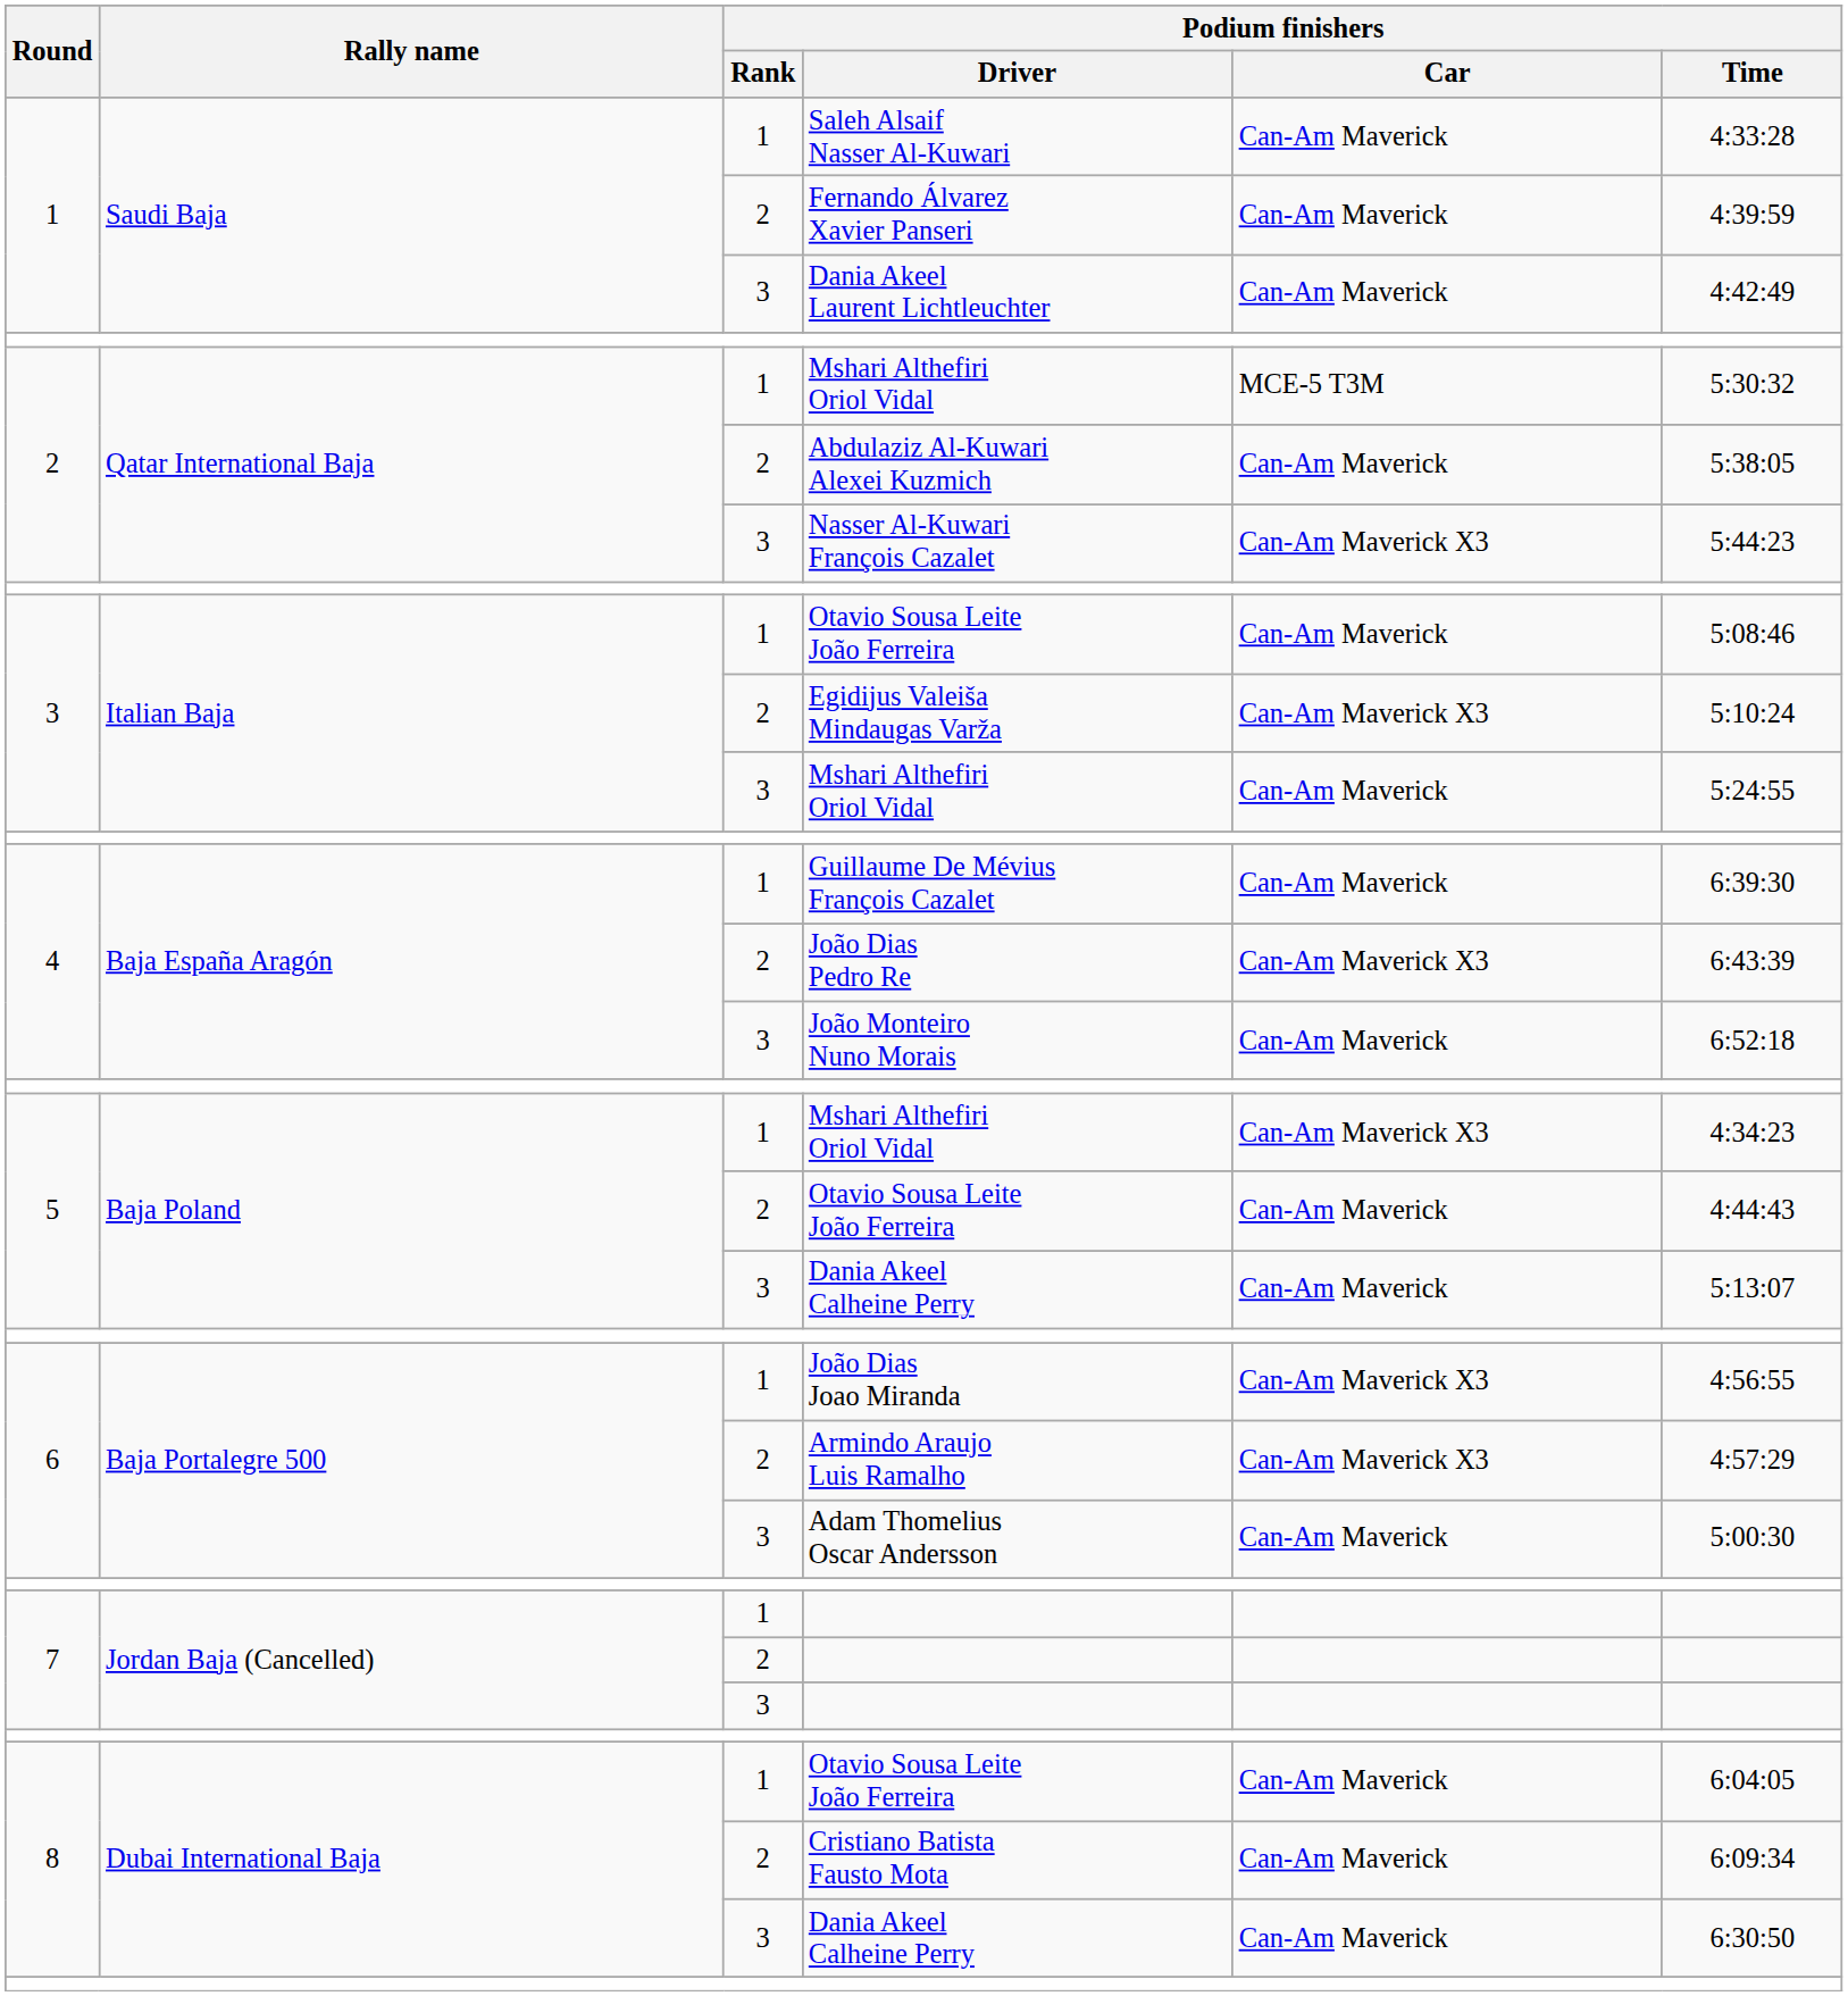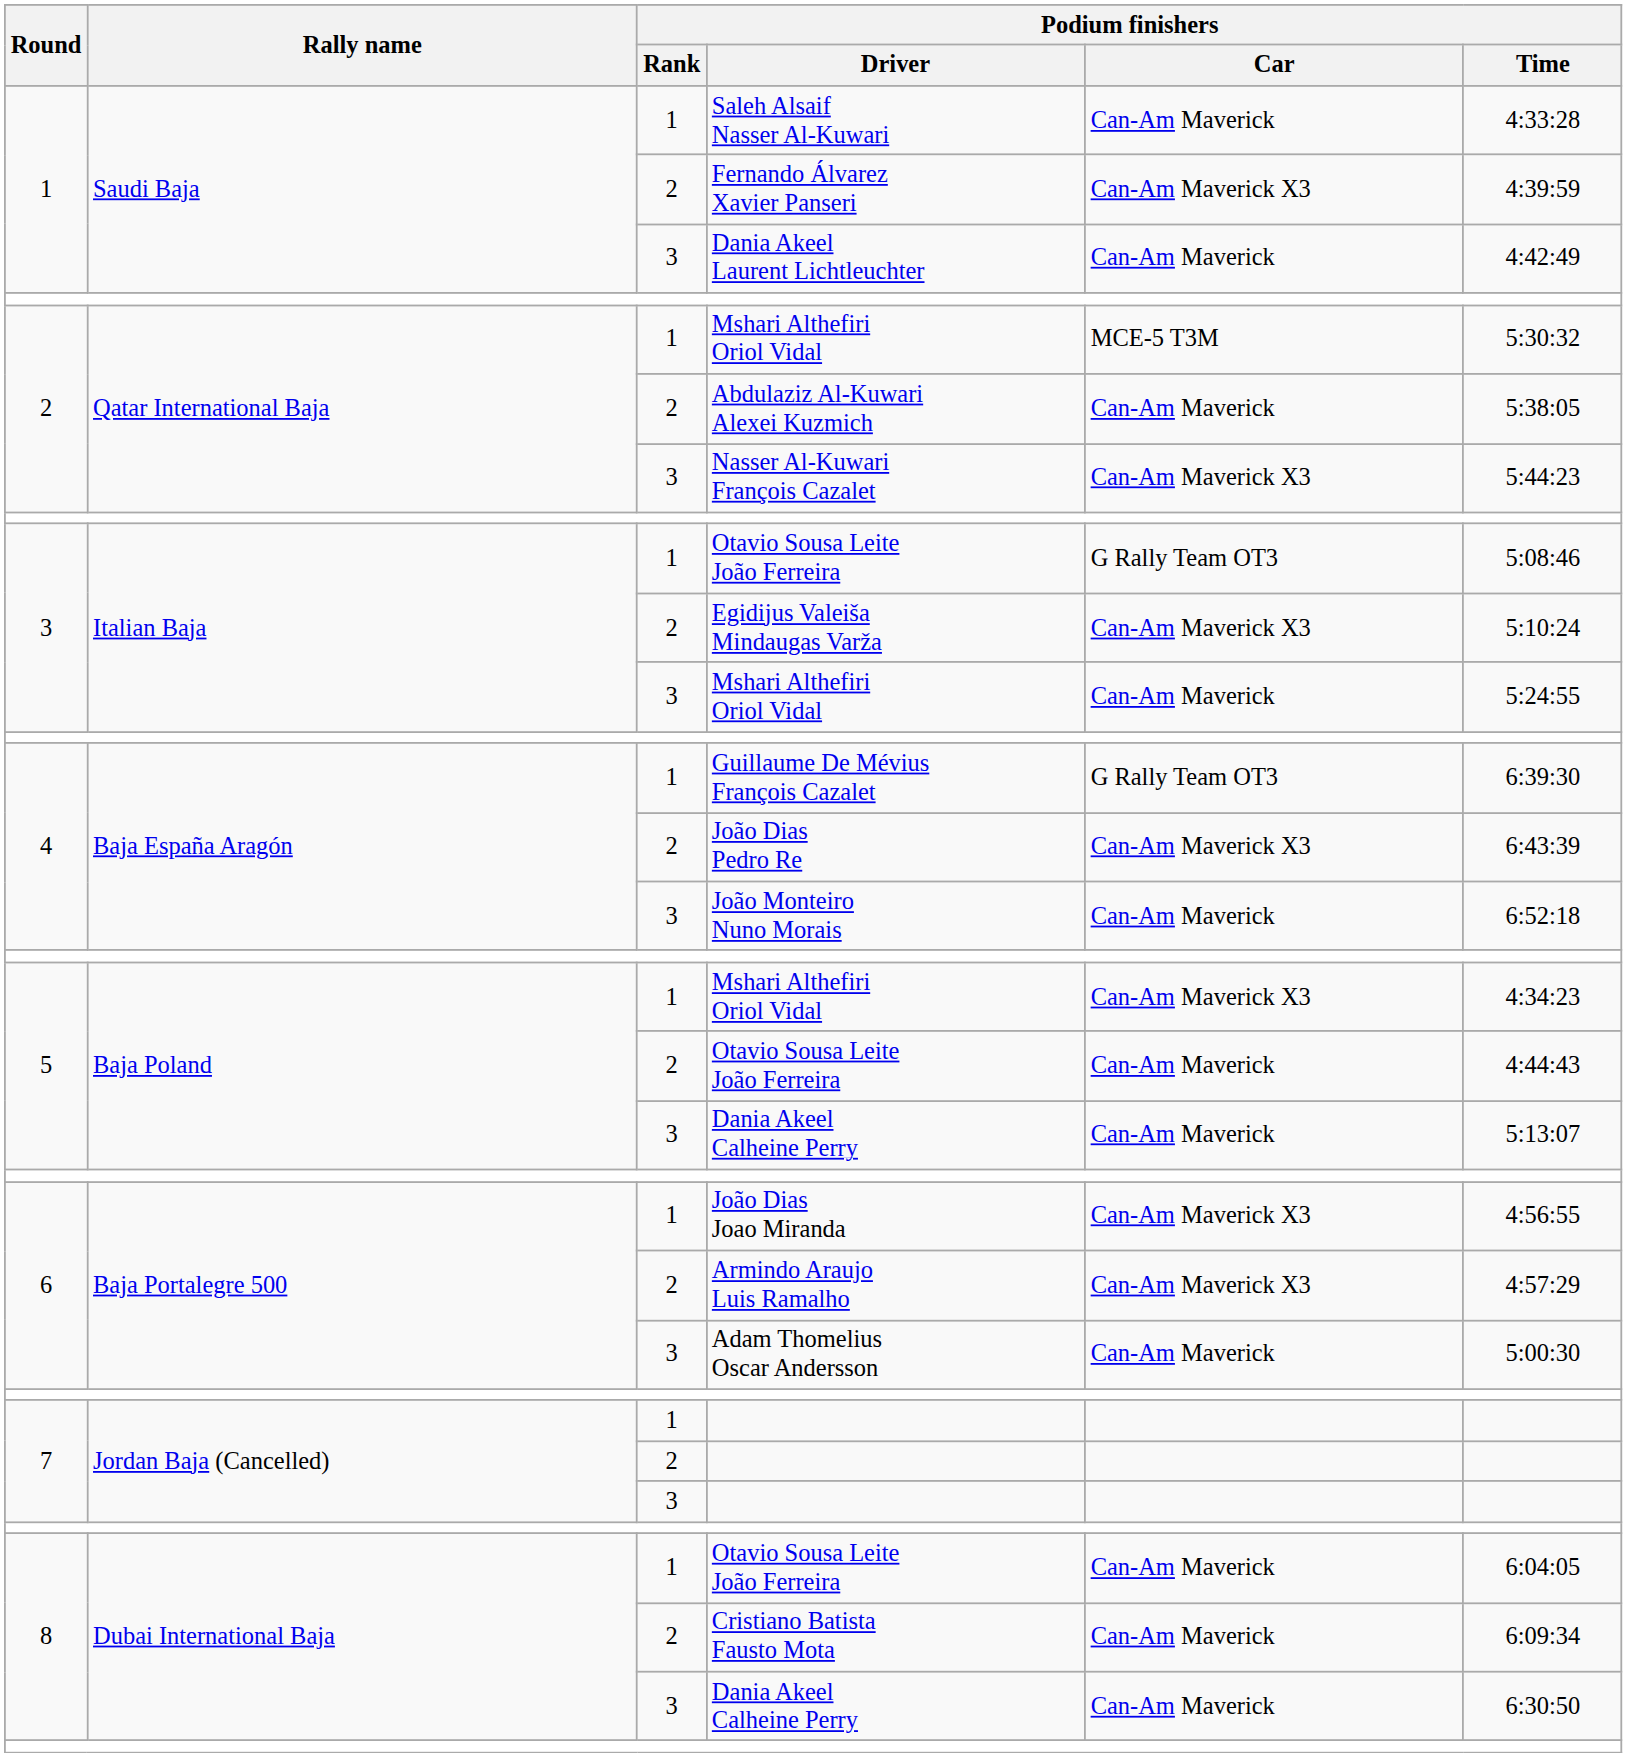 <table class="wikitable" style="font-size:85%;">
 <tr>
 <th rowspan=2>Round</th>
 <th style="width:22em" rowspan=2>Rally name</th>
 <th colspan=4>Podium finishers</th>
 </tr>
 <tr>
 <th>Rank</th>
 <th style="width:15em">Driver</th>
 <th style="width:15em">Car</th>
 <th style="width:6em">Time</th>
 </tr>
 <tr>
 <td rowspan=3 align=center>1</td>
 <td rowspan=3> <a href='#'>Saudi Baja</a></td>
 <td align=center>1</td>
 <td> <a href='#'>Saleh Alsaif</a> <br> <a href='#'>Nasser Al-Kuwari</a></td>
 <td><a href='#'>Can-Am</a> Maverick</td>
 <td align=center>4:33:28</td>
 </tr>
 <tr>
 <td align=center>2</td>
 <td> <a href='#'>Fernando Álvarez</a> <br> <a href='#'>Xavier Panseri</a></td>
-<td><a href='#'>Can-Am</a> Maverick</td>
+<td><a href='#'>Can-Am</a> Maverick X3</td>
 <td align=center>4:39:59</td>
 </tr>
 <tr>
 <td align=center>3</td>
 <td> <a href='#'>Dania Akeel</a> <br> <a href='#'>Laurent Lichtleuchter</a></td>
 <td><a href='#'>Can-Am</a> Maverick</td>
 <td align=center>4:42:49</td>
 </tr>
 <tr style="background:white;">
 <td colspan=6></td>
 </tr>
 <tr>
 <td rowspan=3 align=center>2</td>
 <td rowspan=3> <a href='#'>Qatar International Baja</a></td>
 <td align=center>1</td>
 <td> <a href='#'>Mshari Althefiri</a> <br> <a href='#'>Oriol Vidal</a></td>
 <td>MCE-5 T3M</td>
 <td align=center>5:30:32</td>
 </tr>
 <tr>
 <td align=center>2</td>
 <td> <a href='#'>Abdulaziz Al-Kuwari</a> <br> <a href='#'>Alexei Kuzmich</a></td>
 <td><a href='#'>Can-Am</a> Maverick</td>
 <td align=center>5:38:05</td>
 </tr>
 <tr>
 <td align=center>3</td>
 <td> <a href='#'>Nasser Al-Kuwari</a> <br> <a href='#'>François Cazalet</a></td>
 <td><a href='#'>Can-Am</a> Maverick X3</td>
 <td align=center>5:44:23</td>
 </tr>
 <tr style="background:white;">
 <td colspan=6></td>
 </tr>
 <tr>
 <td rowspan=3 align=center>3</td>
 <td rowspan=3> <a href='#'>Italian Baja</a></td>
 <td align=center>1</td>
 <td> <a href='#'>Otavio Sousa Leite</a> <br> <a href='#'>João Ferreira</a></td>
-<td><a href='#'>Can-Am</a> Maverick</td>
+<td>G Rally Team OT3</td>
 <td align=center>5:08:46</td>
 </tr>
 <tr>
 <td align=center>2</td>
 <td> <a href='#'>Egidijus Valeiša</a> <br> <a href='#'>Mindaugas Varža</a></td>
 <td><a href='#'>Can-Am</a> Maverick X3</td>
 <td align=center>5:10:24</td>
 </tr>
 <tr>
 <td align=center>3</td>
 <td> <a href='#'>Mshari Althefiri</a> <br> <a href='#'>Oriol Vidal</a></td>
 <td><a href='#'>Can-Am</a> Maverick</td>
 <td align=center>5:24:55</td>
 </tr>
 <tr style="background:white;">
 <td colspan=6></td>
 </tr>
 <tr>
 <td rowspan=3 align=center>4</td>
 <td rowspan=3> <a href='#'>Baja España Aragón</a></td>
 <td align=center>1</td>
 <td> <a href='#'>Guillaume De Mévius</a> <br> <a href='#'>François Cazalet</a></td>
-<td><a href='#'>Can-Am</a> Maverick</td>
+<td>G Rally Team OT3</td>
 <td align=center>6:39:30</td>
 </tr>
 <tr>
 <td align=center>2</td>
 <td> <a href='#'>João Dias</a> <br> <a href='#'>Pedro Re</a></td>
 <td><a href='#'>Can-Am</a> Maverick X3</td>
 <td align=center>6:43:39</td>
 </tr>
 <tr>
 <td align=center>3</td>
 <td> <a href='#'>João Monteiro</a> <br> <a href='#'>Nuno Morais</a></td>
 <td><a href='#'>Can-Am</a> Maverick</td>
 <td align=center>6:52:18</td>
 </tr>
 <tr style="background:white;">
 <td colspan=6></td>
 </tr>
 <tr>
 <td rowspan=3 align=center>5</td>
 <td rowspan=3> <a href='#'>Baja Poland</a></td>
 <td align=center>1</td>
 <td> <a href='#'>Mshari Althefiri</a> <br> <a href='#'>Oriol Vidal</a></td>
 <td><a href='#'>Can-Am</a> Maverick X3</td>
 <td align=center>4:34:23</td>
 </tr>
 <tr>
 <td align=center>2</td>
 <td> <a href='#'>Otavio Sousa Leite</a><br> <a href='#'>João Ferreira</a></td>
 <td><a href='#'>Can-Am</a> Maverick</td>
 <td align=center>4:44:43</td>
 </tr>
 <tr>
 <td align=center>3</td>
 <td> <a href='#'>Dania Akeel</a><br> <a href='#'>Calheine Perry</a></td>
 <td><a href='#'>Can-Am</a> Maverick</td>
 <td align=center>5:13:07</td>
 </tr>
 <tr style="background:white;">
 <td colspan=6></td>
 </tr>
 <tr>
 <td rowspan=3 align=center>6</td>
 <td rowspan=3> <a href='#'>Baja Portalegre 500</a></td>
 <td align=center>1</td>
 <td> <a href='#'>João Dias</a><br> Joao Miranda</td>
 <td><a href='#'>Can-Am</a> Maverick X3</td>
 <td align=center>4:56:55</td>
 </tr>
 <tr>
 <td align=center>2</td>
 <td> <a href='#'>Armindo Araujo</a><br> <a href='#'>Luis Ramalho</a></td>
 <td><a href='#'>Can-Am</a> Maverick X3</td>
 <td align=center>4:57:29</td>
 </tr>
 <tr>
 <td align=center>3</td>
 <td> Adam Thomelius<br> Oscar Andersson</td>
 <td><a href='#'>Can-Am</a> Maverick</td>
 <td align=center>5:00:30</td>
 </tr>
 <tr style="background:white;">
 <td colspan=6></td>
 </tr>
 <tr>
 <td rowspan=3 align=center>7</td>
 <td rowspan=3> <a href='#'>Jordan Baja</a> (Cancelled)</td>
 <td align=center>1</td>
 <td></td>
 <td></td>
 <td align=center></td>
 </tr>
 <tr>
 <td align=center>2</td>
 <td></td>
 <td></td>
 <td align=center></td>
 </tr>
 <tr>
 <td align=center>3</td>
 <td></td>
 <td></td>
 <td align=center></td>
 </tr>
 <tr style="background:white;">
 <td colspan=6></td>
 </tr>
 <tr>
 <td rowspan=3 align=center>8</td>
 <td rowspan=3> <a href='#'>Dubai International Baja</a></td>
 <td align=center>1</td>
 <td> <a href='#'>Otavio Sousa Leite</a><br> <a href='#'>João Ferreira</a></td>
 <td><a href='#'>Can-Am</a> Maverick</td>
 <td align=center>6:04:05</td>
 </tr>
 <tr>
 <td align=center>2</td>
 <td> <a href='#'>Cristiano Batista</a><br> <a href='#'>Fausto Mota</a></td>
 <td><a href='#'>Can-Am</a> Maverick</td>
 <td align=center>6:09:34</td>
 </tr>
 <tr>
 <td align=center>3</td>
 <td> <a href='#'>Dania Akeel</a><br> <a href='#'>Calheine Perry</a></td>
 <td><a href='#'>Can-Am</a> Maverick</td>
 <td align=center>6:30:50</td>
 </tr>
 <tr style="background:white;">
 <td colspan=6></td>
 </tr>
 </table>
